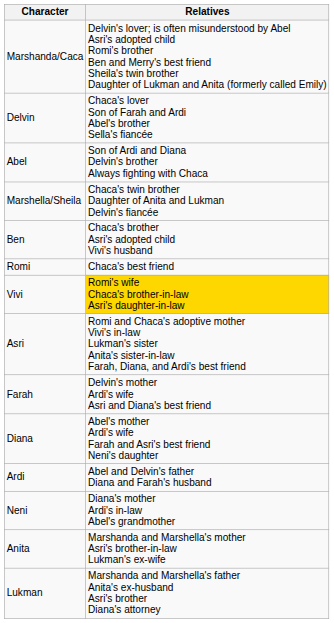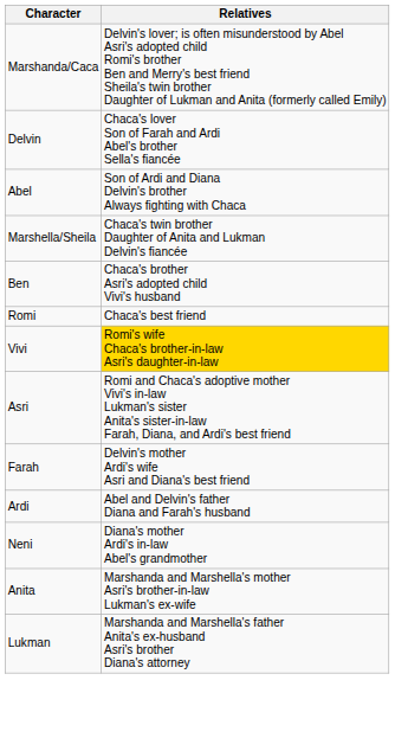 <table class="wikitable">
 <tr>
 <th>Character</th>
 <th>Relatives</th>
 </tr>
 <tr>
 <td>Marshanda/Caca</td>
 <td>Delvin's lover; is often misunderstood by Abel <br> Asri's adopted child <br> Romi's brother <br> Ben and Merry's best friend <br> Sheila's twin brother <br> Daughter of Lukman and Anita (formerly called Emily)</td>
 </tr>
 <tr>
 <td>Delvin</td>
 <td>Chaca's lover <br> Son of Farah and Ardi <br> Abel's brother <br> Sella's fiancée</td>
 </tr>
 <tr>
 <td>Abel</td>
 <td>Son of Ardi and Diana <br> Delvin's brother <br> Always fighting with Chaca</td>
 </tr>
 <tr>
 <td>Marshella/Sheila</td>
 <td>Chaca's twin brother <br> Daughter of Anita and Lukman <br> Delvin's fiancée</td>
 </tr>
 <tr>
 <td>Ben</td>
 <td>Chaca's brother <br> Asri's adopted child <br> Vivi's husband</td>
 </tr>
 <tr>
 <td>Romi</td>
 <td>Chaca's best friend</td>
 </tr>
 <tr>
 <td>Vivi</td>
 <td style="background: gold;">Romi's wife <br> Chaca's brother-in-law <br> Asri's daughter-in-law</td>
 </tr>
 <tr>
 <td>Asri</td>
 <td>Romi and Chaca's adoptive mother <br> Vivi's in-law <br> Lukman's sister <br> Anita's sister-in-law <br> Farah, Diana, and Ardi's best friend</td>
 </tr>
 <tr>
 <td>Farah</td>
 <td>Delvin's mother <br> Ardi's wife <br> Asri and Diana's best friend</td>
 </tr>
 <tr>
-<td>Diana</td>
-<td>Abel's mother <br> Ardi's wife <br> Farah and Asri's best friend <br> Neni's daughter</td>
-</tr>
-<tr>
 <td>Ardi</td>
 <td>Abel and Delvin's father <br> Diana and Farah's husband</td>
 </tr>
 <tr>
 <td>Neni</td>
 <td>Diana's mother <br> Ardi's in-law <br> Abel's grandmother</td>
 </tr>
 <tr>
 <td>Anita</td>
 <td>Marshanda and Marshella's mother <br> Asri's brother-in-law <br> Lukman's ex-wife</td>
 </tr>
 <tr>
 <td>Lukman</td>
 <td>Marshanda and Marshella's father <br> Anita's ex-husband <br> Asri's brother <br> Diana's attorney</td>
 </tr>
 </table>
